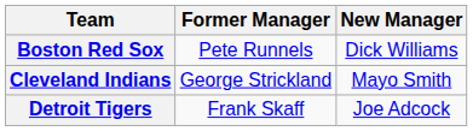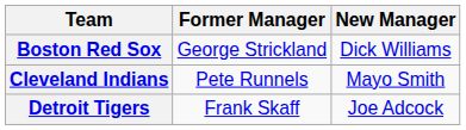 <table class="wikitable plainrowheaders" style="text-align:center;">
 <tr>
 <th>Team</th>
 <th>Former Manager</th>
 <th>New Manager</th>
 </tr>
 <tr>
 <th scope="row" style="text-align:center;"><a href='#'>Boston Red Sox</a></th>
-<td><a href='#'>Pete Runnels</a></td>
+<td><a href='#'>George Strickland</a></td>
 <td><a href='#'>Dick Williams</a></td>
 </tr>
 <tr>
 <th scope="row" style="text-align:center;"><a href='#'>Cleveland Indians</a></th>
-<td><a href='#'>George Strickland</a></td>
+<td><a href='#'>Pete Runnels</a></td>
 <td><a href='#'>Mayo Smith</a></td>
 </tr>
 <tr>
 <th scope="row" style="text-align:center;"><a href='#'>Detroit Tigers</a></th>
 <td><a href='#'>Frank Skaff</a></td>
 <td><a href='#'>Joe Adcock</a></td>
 </tr>
 </table>
